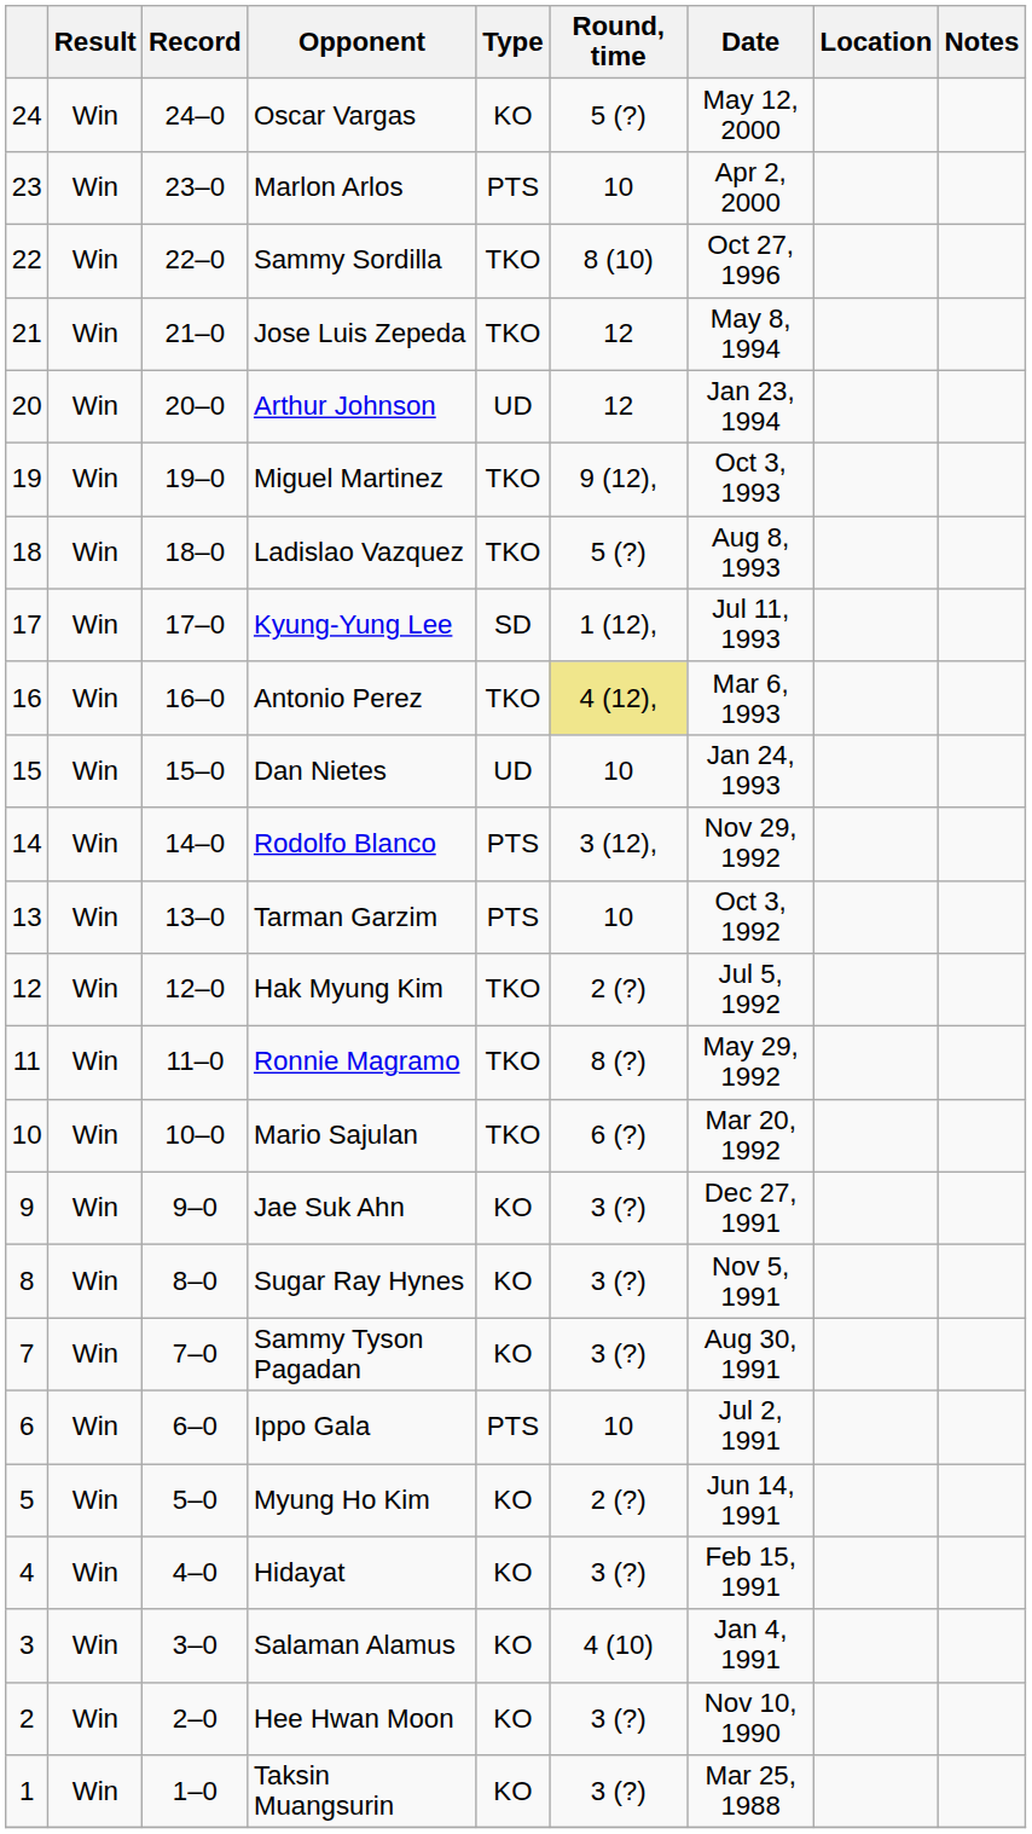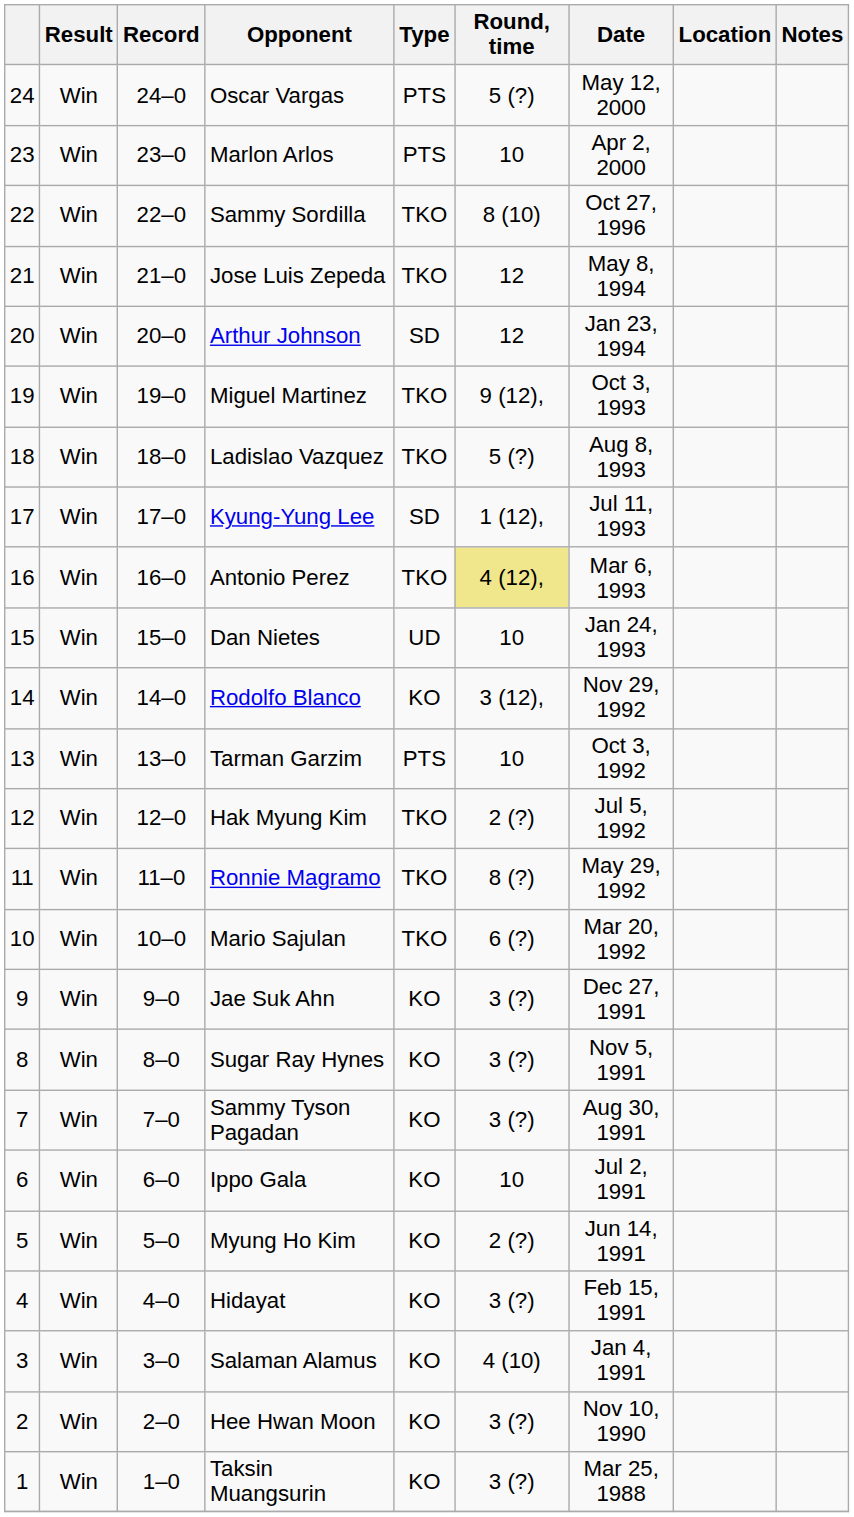 <table class="wikitable" style="text-align:center">
 <tr>
 <th></th>
 <th>Result</th>
 <th>Record</th>
 <th>Opponent</th>
 <th>Type</th>
 <th>Round, time</th>
 <th>Date</th>
 <th>Location</th>
 <th>Notes</th>
 </tr>
 <tr>
 <td>24</td>
 <td>Win</td>
 <td>24–0</td>
 <td align=left>Oscar Vargas</td>
-<td>KO</td>
+<td>PTS</td>
 <td>5 (?)</td>
 <td>May 12, 2000</td>
 <td style="text-align:left;"></td>
 <td></td>
 </tr>
 <tr>
 <td>23</td>
 <td>Win</td>
 <td>23–0</td>
 <td align=left>Marlon Arlos</td>
 <td>PTS</td>
 <td>10</td>
 <td>Apr 2, 2000</td>
 <td style="text-align:left;"></td>
 <td></td>
 </tr>
 <tr>
 <td>22</td>
 <td>Win</td>
 <td>22–0</td>
 <td align=left>Sammy Sordilla</td>
 <td>TKO</td>
 <td>8 (10)</td>
 <td>Oct 27, 1996</td>
 <td style="text-align:left;"></td>
 <td></td>
 </tr>
 <tr>
 <td>21</td>
 <td>Win</td>
 <td>21–0</td>
 <td align=left>Jose Luis Zepeda</td>
 <td>TKO</td>
 <td>12</td>
 <td>May 8, 1994</td>
 <td style="text-align:left;"></td>
 <td style="text-align:left;"></td>
 </tr>
 <tr>
 <td>20</td>
 <td>Win</td>
 <td>20–0</td>
 <td align=left><a href='#'>Arthur Johnson</a></td>
-<td>UD</td>
+<td>SD</td>
 <td>12</td>
 <td>Jan 23, 1994</td>
 <td style="text-align:left;"></td>
 <td style="text-align:left;"></td>
 </tr>
 <tr>
 <td>19</td>
 <td>Win</td>
 <td>19–0</td>
 <td align=left>Miguel Martinez</td>
 <td>TKO</td>
 <td>9 (12), </td>
 <td>Oct 3, 1993</td>
 <td style="text-align:left;"></td>
 <td style="text-align:left;"></td>
 </tr>
 <tr>
 <td>18</td>
 <td>Win</td>
 <td>18–0</td>
 <td align=left>Ladislao Vazquez</td>
 <td>TKO</td>
 <td>5 (?)</td>
 <td>Aug 8, 1993</td>
 <td style="text-align:left;"></td>
 <td></td>
 </tr>
 <tr>
 <td>17</td>
 <td>Win</td>
 <td>17–0</td>
 <td align=left><a href='#'>Kyung-Yung Lee</a></td>
 <td>SD</td>
 <td>1 (12), </td>
 <td>Jul 11, 1993</td>
 <td style="text-align:left;"></td>
 <td style="text-align:left;"></td>
 </tr>
 <tr>
 <td>16</td>
 <td>Win</td>
 <td>16–0</td>
 <td align=left>Antonio Perez</td>
 <td>TKO</td>
 <td style="background: khaki;">4 (12), </td>
 <td>Mar 6, 1993</td>
 <td style="text-align:left;"></td>
 <td style="text-align:left;"></td>
 </tr>
 <tr>
 <td>15</td>
 <td>Win</td>
 <td>15–0</td>
 <td align=left>Dan Nietes</td>
 <td>UD</td>
 <td>10</td>
 <td>Jan 24, 1993</td>
 <td style="text-align:left;"></td>
 <td></td>
 </tr>
 <tr>
 <td>14</td>
 <td>Win</td>
 <td>14–0</td>
 <td align=left><a href='#'>Rodolfo Blanco</a></td>
-<td>PTS</td>
+<td>KO</td>
 <td>3 (12), </td>
 <td>Nov 29, 1992</td>
 <td style="text-align:left;"></td>
 <td style="text-align:left;"></td>
 </tr>
 <tr>
 <td>13</td>
 <td>Win</td>
 <td>13–0</td>
 <td align=left>Tarman Garzim</td>
 <td>PTS</td>
 <td>10</td>
 <td>Oct 3, 1992</td>
 <td style="text-align:left;"></td>
 <td></td>
 </tr>
 <tr>
 <td>12</td>
 <td>Win</td>
 <td>12–0</td>
 <td align=left>Hak Myung Kim</td>
 <td>TKO</td>
 <td>2 (?)</td>
 <td>Jul 5, 1992</td>
 <td style="text-align:left;"></td>
 <td></td>
 </tr>
 <tr>
 <td>11</td>
 <td>Win</td>
 <td>11–0</td>
 <td align=left><a href='#'>Ronnie Magramo</a></td>
 <td>TKO</td>
 <td>8 (?)</td>
 <td>May 29, 1992</td>
 <td style="text-align:left;"></td>
 <td></td>
 </tr>
 <tr>
 <td>10</td>
 <td>Win</td>
 <td>10–0</td>
 <td align=left>Mario Sajulan</td>
 <td>TKO</td>
 <td>6 (?)</td>
 <td>Mar 20, 1992</td>
 <td style="text-align:left;"></td>
 <td></td>
 </tr>
 <tr>
 <td>9</td>
 <td>Win</td>
 <td>9–0</td>
 <td align=left>Jae Suk Ahn</td>
 <td>KO</td>
 <td>3 (?)</td>
 <td>Dec 27, 1991</td>
 <td style="text-align:left;"></td>
 <td></td>
 </tr>
 <tr>
 <td>8</td>
 <td>Win</td>
 <td>8–0</td>
 <td align=left>Sugar Ray Hynes</td>
 <td>KO</td>
 <td>3 (?)</td>
 <td>Nov 5, 1991</td>
 <td style="text-align:left;"></td>
 <td></td>
 </tr>
 <tr>
 <td>7</td>
 <td>Win</td>
 <td>7–0</td>
 <td align=left>Sammy Tyson Pagadan</td>
 <td>KO</td>
 <td>3 (?)</td>
 <td>Aug 30, 1991</td>
 <td style="text-align:left;"></td>
 <td></td>
 </tr>
 <tr>
 <td>6</td>
 <td>Win</td>
 <td>6–0</td>
 <td align=left>Ippo Gala</td>
-<td>PTS</td>
+<td>KO</td>
 <td>10</td>
 <td>Jul 2, 1991</td>
 <td style="text-align:left;"></td>
 <td></td>
 </tr>
 <tr>
 <td>5</td>
 <td>Win</td>
 <td>5–0</td>
 <td align=left>Myung Ho Kim</td>
 <td>KO</td>
 <td>2 (?)</td>
 <td>Jun 14, 1991</td>
 <td style="text-align:left;"></td>
 <td></td>
 </tr>
 <tr>
 <td>4</td>
 <td>Win</td>
 <td>4–0</td>
 <td align=left>Hidayat</td>
 <td>KO</td>
 <td>3 (?)</td>
 <td>Feb 15, 1991</td>
 <td style="text-align:left;"></td>
 <td></td>
 </tr>
 <tr>
 <td>3</td>
 <td>Win</td>
 <td>3–0</td>
 <td align=left>Salaman Alamus</td>
 <td>KO</td>
 <td>4 (10)</td>
 <td>Jan 4, 1991</td>
 <td style="text-align:left;"></td>
 <td></td>
 </tr>
 <tr>
 <td>2</td>
 <td>Win</td>
 <td>2–0</td>
 <td align=left>Hee Hwan Moon</td>
 <td>KO</td>
 <td>3 (?)</td>
 <td>Nov 10, 1990</td>
 <td style="text-align:left;"></td>
 <td></td>
 </tr>
 <tr>
 <td>1</td>
 <td>Win</td>
 <td>1–0</td>
 <td align=left>Taksin Muangsurin</td>
 <td>KO</td>
 <td>3 (?)</td>
 <td>Mar 25, 1988</td>
 <td style="text-align:left;"></td>
 <td></td>
 </tr>
 <tr>
 </tr>
 </table>
